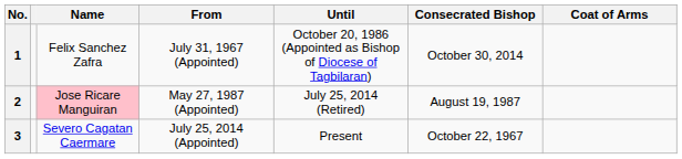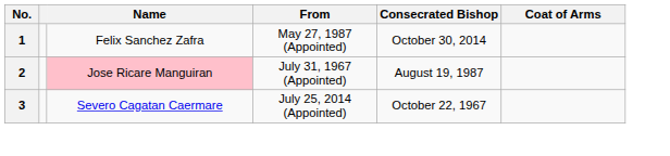 <table class="wikitable" style="text-align:center;">
 <tr>
 <th scope="col">No.</th>
 <th scope="col" style="border-right:none;"></th>
 <th scope="col" style="border-left:none;">Name</th>
 <th scope="col" style="width:20%;">From</th>
-<th scope="col" style="width:20%;">Until</th>
 <th scope="col" style="width:20%;">Consecrated Bishop</th>
 <th scope="col" style="width:20%;">Coat of Arms</th>
 </tr>
 <tr>
 <th scope="row">1</th>
 <td></td>
 <td>Felix Sanchez Zafra</td>
-<td>July 31, 1967<br>(Appointed)</td>
-<td>October 20, 1986<br>(Appointed as Bishop of <a href='#'>Diocese of Tagbilaran</a>)</td>
+<td>May 27, 1987<br>(Appointed)</td>
 <td>October 30, 2014</td>
 <td></td>
 </tr>
 <tr>
 <th scope="row">2</th>
 <td></td>
 <td style="background: pink;">Jose Ricare Manguiran</td>
-<td>May 27, 1987<br>(Appointed)</td>
-<td>July 25, 2014<br>(Retired)</td>
+<td>July 31, 1967<br>(Appointed)</td>
 <td>August 19, 1987</td>
 <td></td>
 </tr>
 <tr>
 <th scope="row">3</th>
 <td></td>
 <td><a href='#'>Severo Cagatan Caermare</a></td>
 <td>July 25, 2014<br>(Appointed)</td>
-<td>Present</td>
 <td>October 22, 1967</td>
 <td></td>
 </tr>
 </table>
